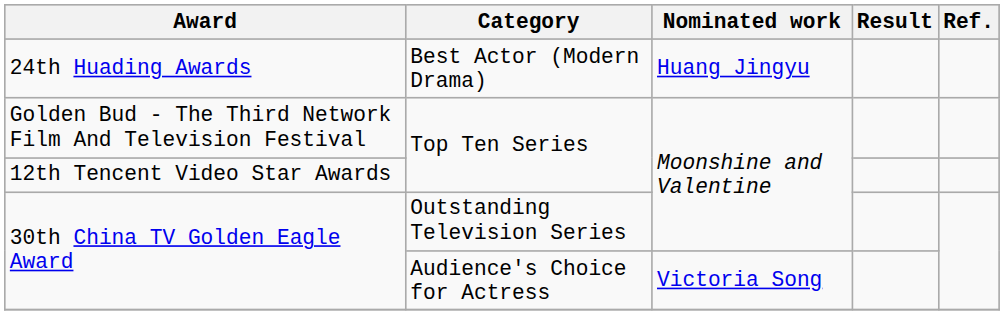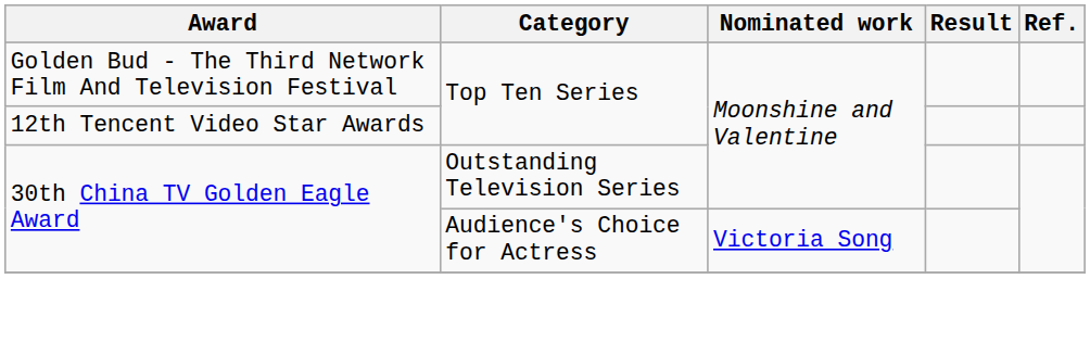 <table class="wikitable">
 <tr>
 <th>Award</th>
 <th>Category</th>
 <th>Nominated work</th>
 <th>Result</th>
 <th>Ref.</th>
-</tr>
-<tr>
-<td>24th <a href='#'>Huading Awards</a></td>
-<td>Best Actor (Modern Drama)</td>
-<td><a href='#'>Huang Jingyu</a></td>
-<td></td>
-<td></td>
 </tr>
 <tr>
 <td>Golden Bud - The Third Network Film And Television Festival</td>
 <td rowspan=2>Top Ten Series</td>
 <td rowspan=3><em>Moonshine and Valentine</em></td>
 <td></td>
 <td></td>
 </tr>
 <tr>
 <td>12th Tencent Video Star Awards</td>
 <td></td>
 <td></td>
 </tr>
 <tr>
 <td rowspan=2>30th <a href='#'>China TV Golden Eagle Award</a></td>
 <td>Outstanding Television Series</td>
 <td></td>
 <td rowspan=2></td>
 </tr>
 <tr>
 <td>Audience's Choice for Actress</td>
 <td><a href='#'>Victoria Song</a></td>
 <td></td>
 </tr>
 <tr>
 </tr>
 </table>
